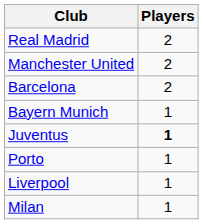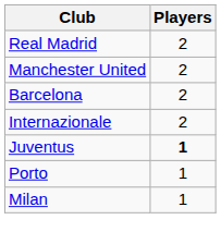 <table class="sortable wikitable">
 <tr>
 <th>Club</th>
 <th>Players</th>
 </tr>
 <tr>
 <td> <a href='#'>Real Madrid</a></td>
 <td align=center>2</td>
 </tr>
 <tr>
 <td> <a href='#'>Manchester United</a></td>
 <td align=center>2</td>
 </tr>
 <tr>
 <td> <a href='#'>Barcelona</a></td>
 <td align=center>2</td>
 </tr>
 <tr>
-<td> <a href='#'>Bayern Munich</a></td>
-<td align=center>1</td>
+<td> <a href='#'>Internazionale</a></td>
+<td align=center>2</td>
 </tr>
 <tr>
 <td> <a href='#'>Juventus</a></td>
 <td align=center><strong>1</strong></td>
 </tr>
 <tr>
 <td> <a href='#'>Porto</a></td>
 <td align=center>1</td>
 </tr>
 <tr>
-<td> <a href='#'>Liverpool</a></td>
-<td align=center>1</td>
-</tr>
-<tr>
 <td> <a href='#'>Milan</a></td>
 <td align=center>1</td>
 </tr>
 </table>
